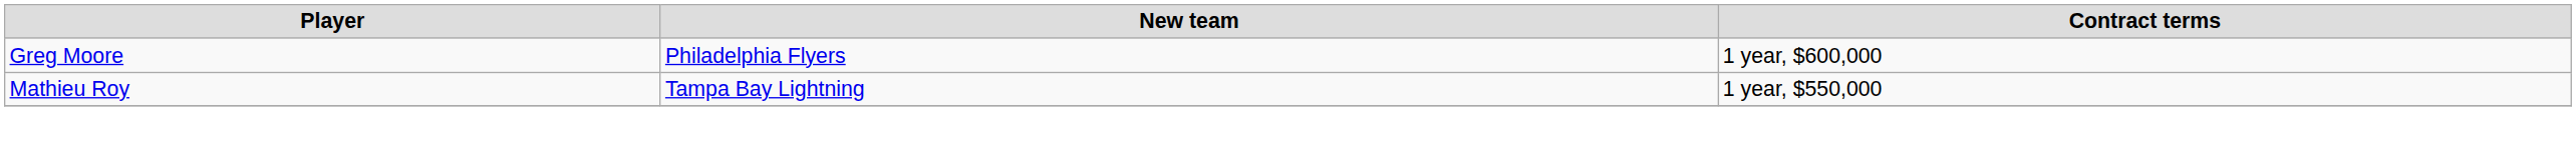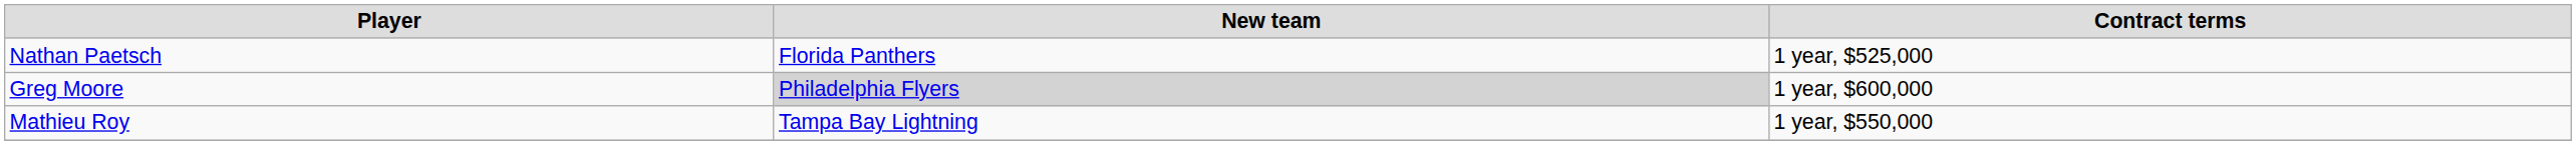 <table class="wikitable" width=97%>
 <tr align="center" bgcolor="#dddddd">
 <td><strong>Player</strong></td>
 <td><strong>New team</strong></td>
 <td><strong>Contract terms</strong></td>
 </tr>
 <tr>
+<td><a href='#'>Nathan Paetsch</a></td>
+<td><a href='#'>Florida Panthers</a></td>
+<td>1 year, $525,000</td>
+</tr>
+<tr>
 <td><a href='#'>Greg Moore</a></td>
-<td><a href='#'>Philadelphia Flyers</a></td>
+<td style="background: lightgrey;"><a href='#'>Philadelphia Flyers</a></td>
 <td>1 year, $600,000</td>
 </tr>
 <tr>
 <td><a href='#'>Mathieu Roy</a></td>
 <td><a href='#'>Tampa Bay Lightning</a></td>
 <td>1 year, $550,000</td>
 </tr>
 <tr>
 </tr>
 </table>
